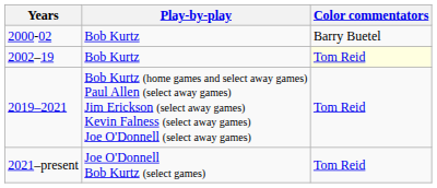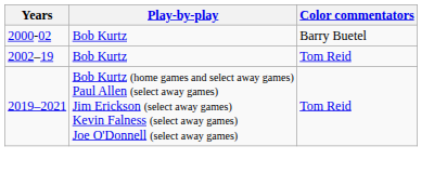 <table class="wikitable">
 <tr>
 <th>Years</th>
 <th><a href='#'>Play-by-play</a></th>
 <th><a href='#'>Color commentators</a></th>
 </tr>
 <tr>
 <td><a href='#'>2000</a>-<a href='#'>02</a></td>
 <td><a href='#'>Bob Kurtz</a></td>
 <td>Barry Buetel</td>
 </tr>
 <tr>
 <td><a href='#'>2002</a>–<a href='#'>19</a></td>
 <td><a href='#'>Bob Kurtz</a></td>
-<td style="background: lightyellow;"><a href='#'>Tom Reid</a></td>
+<td><a href='#'>Tom Reid</a></td>
 </tr>
 <tr>
 <td><a href='#'>2019–2021</a></td>
 <td><a href='#'>Bob Kurtz</a> <small>(home games and select away games)</small><br><a href='#'>Paul Allen</a> <small>(select away games)</small><br><a href='#'>Jim Erickson</a> <small>(select away games)</small><br><a href='#'>Kevin Falness</a> <small>(select away games)</small><br><a href='#'>Joe O'Donnell</a> <small>(select away games)</small></td>
 <td><a href='#'>Tom Reid</a></td>
 </tr>
-<tr>
-<td><a href='#'>2021</a>–present</td>
-<td><a href='#'>Joe O'Donnell</a><br><a href='#'>Bob Kurtz</a> <small>(select games)</small></td>
-<td><a href='#'>Tom Reid</a></td>
-</tr>
 </table>
